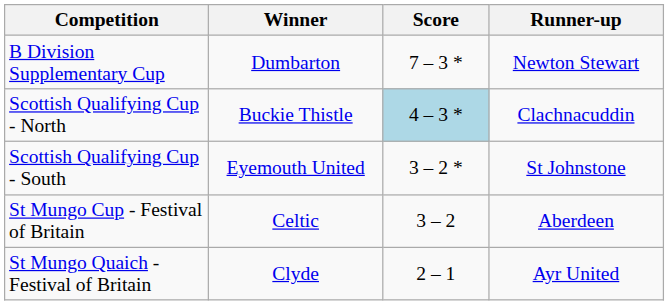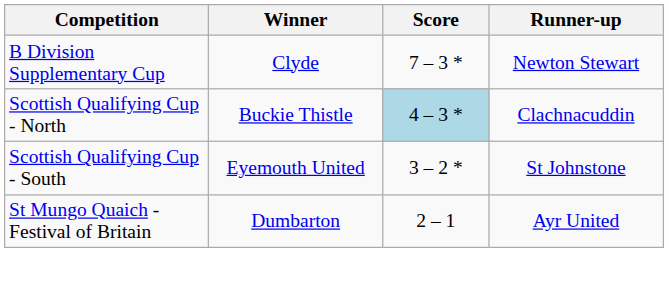 <table class="wikitable" style="text-align: center;">
 <tr>
 <th width=160>Competition</th>
 <th width=135>Winner</th>
 <th width=80>Score</th>
 <th width=135>Runner-up</th>
 </tr>
 <tr>
 <td align=left><a href='#'>B Division Supplementary Cup</a></td>
-<td><a href='#'>Dumbarton</a></td>
+<td><a href='#'>Clyde</a></td>
 <td>7 – 3 *</td>
 <td><a href='#'>Newton Stewart</a></td>
 </tr>
 <tr>
 <td align=left><a href='#'>Scottish Qualifying Cup</a> - North</td>
 <td><a href='#'>Buckie Thistle</a></td>
 <td style="background: lightblue;">4 – 3 *</td>
 <td><a href='#'>Clachnacuddin</a></td>
 </tr>
 <tr>
 <td align=left><a href='#'>Scottish Qualifying Cup</a> - South</td>
 <td><a href='#'>Eyemouth United</a></td>
 <td>3 – 2 *</td>
 <td><a href='#'>St Johnstone</a></td>
 </tr>
 <tr>
-<td align=left><a href='#'>St Mungo Cup</a> - Festival of Britain</td>
-<td><a href='#'>Celtic</a></td>
-<td>3 – 2</td>
-<td><a href='#'>Aberdeen</a></td>
-</tr>
-<tr>
 <td align=left><a href='#'>St Mungo Quaich</a> - Festival of Britain</td>
-<td><a href='#'>Clyde</a></td>
+<td><a href='#'>Dumbarton</a></td>
 <td>2 – 1</td>
 <td><a href='#'>Ayr United</a></td>
 </tr>
 </table>
